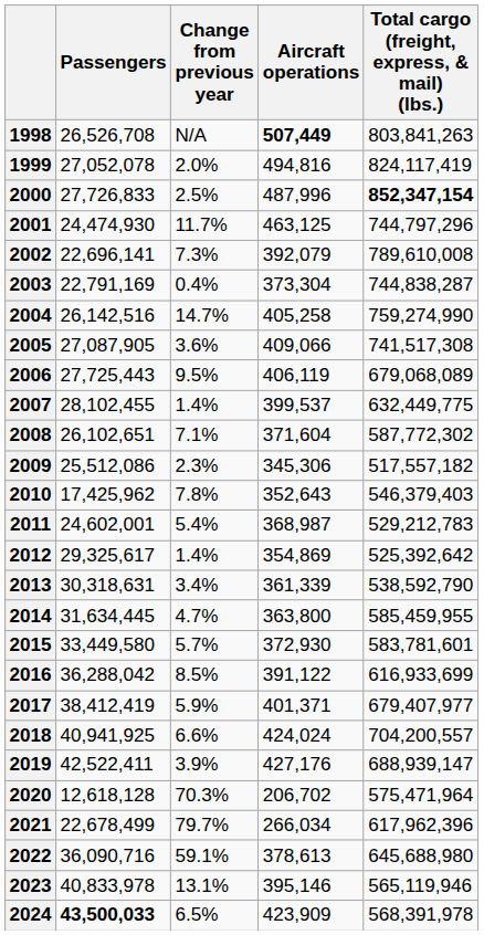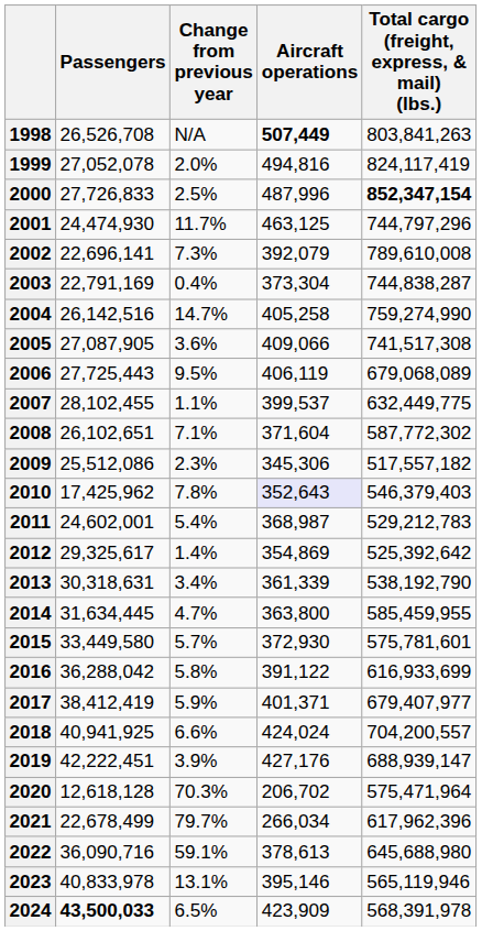 <table class="wikitable" style="width:400px;">
 <tr>
 <th style="width:75px"></th>
 <th style="width:100px">Passengers</th>
 <th style="width:75px">Change from previous year</th>
 <th style="width:125px">Aircraft operations</th>
 <th style="width:100px">Total cargo<br>(freight, express, & mail)<br>(lbs.)</th>
 </tr>
 <tr>
 <th>1998</th>
 <td>26,526,708</td>
 <td>N/A</td>
 <td><strong>507,449</strong></td>
 <td>803,841,263</td>
 </tr>
 <tr>
 <th>1999</th>
 <td>27,052,078</td>
 <td>2.0%</td>
 <td>494,816</td>
 <td>824,117,419</td>
 </tr>
 <tr>
 <th>2000</th>
 <td>27,726,833</td>
 <td>2.5%</td>
 <td>487,996</td>
 <td><strong>852,347,154</strong></td>
 </tr>
 <tr>
 <th>2001</th>
 <td>24,474,930</td>
 <td>11.7%</td>
 <td>463,125</td>
 <td>744,797,296</td>
 </tr>
 <tr>
 <th>2002</th>
 <td>22,696,141</td>
 <td>7.3%</td>
 <td>392,079</td>
 <td>789,610,008</td>
 </tr>
 <tr>
 <th>2003</th>
 <td>22,791,169</td>
 <td>0.4%</td>
 <td>373,304</td>
 <td>744,838,287</td>
 </tr>
 <tr>
 <th>2004</th>
 <td>26,142,516</td>
 <td>14.7%</td>
 <td>405,258</td>
 <td>759,274,990</td>
 </tr>
 <tr>
 <th>2005</th>
 <td>27,087,905</td>
 <td>3.6%</td>
 <td>409,066</td>
 <td>741,517,308</td>
 </tr>
 <tr>
 <th>2006</th>
 <td>27,725,443</td>
 <td>9.5%</td>
 <td>406,119</td>
 <td>679,068,089</td>
 </tr>
 <tr>
 <th>2007</th>
 <td>28,102,455</td>
-<td>1.4%</td>
+<td>1.1%</td>
 <td>399,537</td>
 <td>632,449,775</td>
 </tr>
 <tr>
 <th>2008</th>
 <td>26,102,651</td>
 <td>7.1%</td>
 <td>371,604</td>
 <td>587,772,302</td>
 </tr>
 <tr>
 <th>2009</th>
 <td>25,512,086</td>
 <td>2.3%</td>
 <td>345,306</td>
 <td>517,557,182</td>
 </tr>
 <tr>
 <th>2010</th>
 <td>17,425,962</td>
 <td>7.8%</td>
-<td>352,643</td>
+<td style="background: lavender;">352,643</td>
 <td>546,379,403</td>
 </tr>
 <tr>
 <th>2011</th>
 <td>24,602,001</td>
 <td>5.4%</td>
 <td>368,987</td>
 <td>529,212,783</td>
 </tr>
 <tr>
 <th>2012</th>
 <td>29,325,617</td>
 <td>1.4%</td>
 <td>354,869</td>
 <td>525,392,642</td>
 </tr>
 <tr>
 <th>2013</th>
 <td>30,318,631</td>
 <td>3.4%</td>
 <td>361,339</td>
-<td>538,592,790</td>
+<td>538,192,790</td>
 </tr>
 <tr>
 <th>2014</th>
 <td>31,634,445</td>
 <td>4.7%</td>
 <td>363,800</td>
 <td>585,459,955</td>
 </tr>
 <tr>
 <th>2015</th>
 <td>33,449,580</td>
 <td>5.7%</td>
 <td>372,930</td>
-<td>583,781,601</td>
+<td>575,781,601</td>
 </tr>
 <tr>
 <th>2016</th>
 <td>36,288,042</td>
-<td>8.5%</td>
+<td>5.8%</td>
 <td>391,122</td>
 <td>616,933,699</td>
 </tr>
 <tr>
 <th>2017</th>
 <td>38,412,419</td>
 <td>5.9%</td>
 <td>401,371</td>
 <td>679,407,977</td>
 </tr>
 <tr>
 <th>2018</th>
 <td>40,941,925</td>
 <td>6.6%</td>
 <td>424,024</td>
 <td>704,200,557</td>
 </tr>
 <tr>
 <th>2019</th>
-<td>42,522,411</td>
+<td>42,222,451</td>
 <td>3.9%</td>
 <td>427,176</td>
 <td>688,939,147</td>
 </tr>
 <tr>
 <th>2020</th>
 <td>12,618,128</td>
 <td>70.3%</td>
 <td>206,702</td>
 <td>575,471,964</td>
 </tr>
 <tr>
 <th>2021</th>
 <td>22,678,499</td>
 <td>79.7%</td>
 <td>266,034</td>
 <td>617,962,396</td>
 </tr>
 <tr>
 <th>2022</th>
 <td>36,090,716</td>
 <td>59.1%</td>
 <td>378,613</td>
 <td>645,688,980</td>
 </tr>
 <tr>
 <th>2023</th>
 <td>40,833,978</td>
 <td>13.1%</td>
 <td>395,146</td>
 <td>565,119,946</td>
 </tr>
 <tr>
 <th>2024</th>
 <td><strong>43,500,033</strong></td>
 <td>6.5%</td>
 <td>423,909</td>
 <td>568,391,978</td>
 </tr>
 </table>
